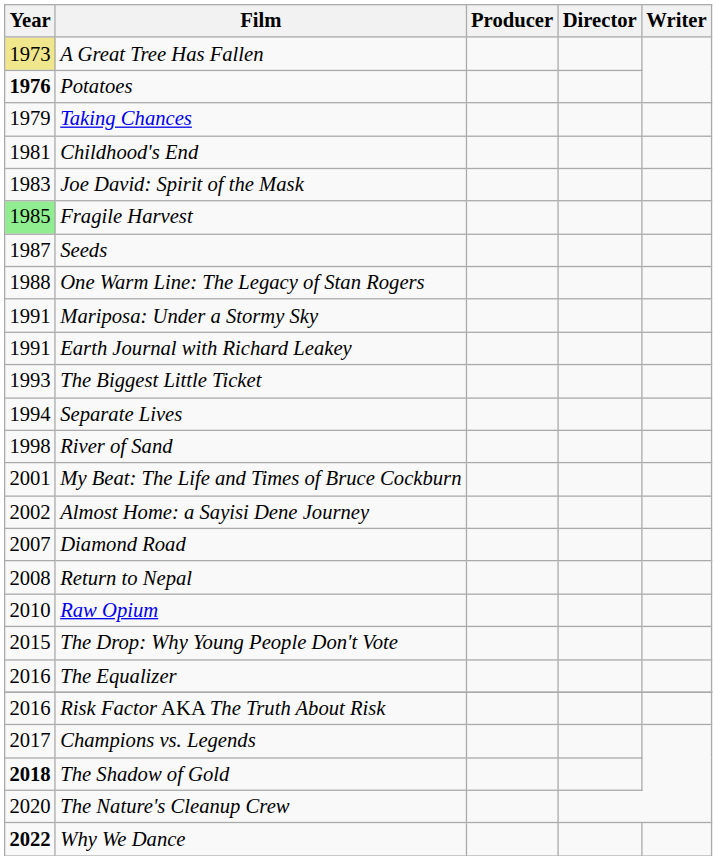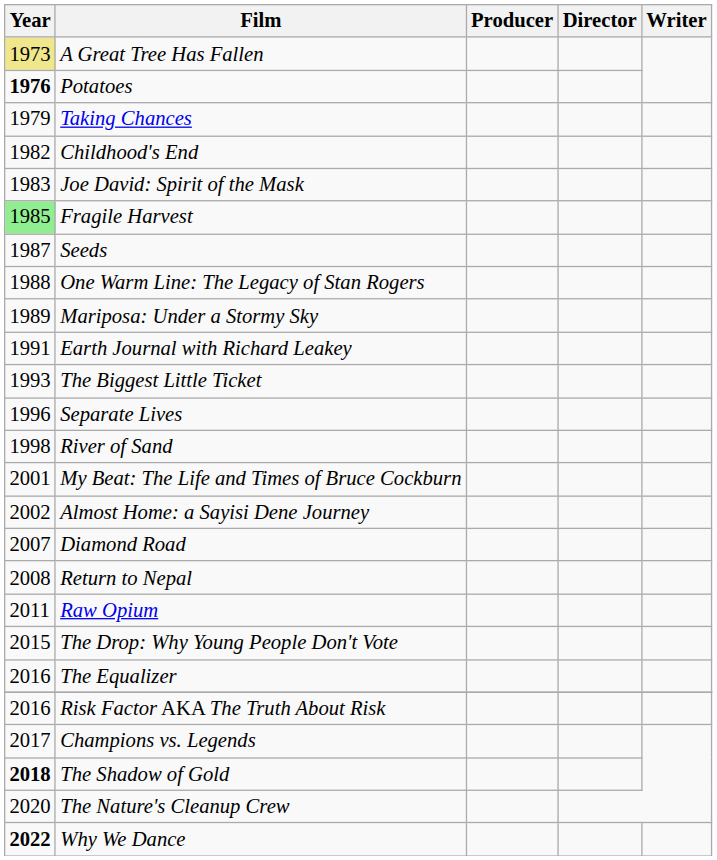 <table class="wikitable sortable">
 <tr>
 <th>Year</th>
 <th>Film</th>
 <th>Producer</th>
 <th>Director</th>
 <th>Writer</th>
 </tr>
 <tr>
 <td style="background: khaki;">1973</td>
 <td><em>A Great Tree Has Fallen</em></td>
 <td></td>
 <td></td>
 </tr>
 <tr>
 <td><strong>1976</strong></td>
 <td><em>Potatoes</em></td>
 <td></td>
 <td></td>
 </tr>
 <tr>
 <td>1979</td>
 <td><em><a href='#'>Taking Chances</a></em></td>
 <td></td>
 <td></td>
 <td></td>
 </tr>
 <tr>
-<td>1981</td>
+<td>1982</td>
 <td><em>Childhood's End</em></td>
 <td></td>
 <td></td>
 <td></td>
 </tr>
 <tr>
 <td>1983</td>
 <td><em>Joe David: Spirit of the Mask</em></td>
 <td></td>
 <td></td>
 <td></td>
 </tr>
 <tr>
 <td style="background: lightgreen;">1985</td>
 <td><em>Fragile Harvest</em></td>
 <td></td>
 <td></td>
 <td></td>
 </tr>
 <tr>
 <td>1987</td>
 <td><em>Seeds</em></td>
 <td></td>
 <td></td>
 <td></td>
 </tr>
 <tr>
 <td>1988</td>
 <td><em>One Warm Line: The Legacy of Stan Rogers</em></td>
 <td></td>
 <td></td>
 <td></td>
 </tr>
 <tr>
-<td>1991</td>
+<td>1989</td>
 <td><em>Mariposa: Under a Stormy Sky</em></td>
 <td></td>
 <td></td>
 <td></td>
 </tr>
 <tr>
 <td>1991</td>
 <td><em>Earth Journal with Richard Leakey</em></td>
 <td></td>
 <td></td>
 <td></td>
 </tr>
 <tr>
 <td>1993</td>
 <td><em>The Biggest Little Ticket</em></td>
 <td></td>
 <td></td>
 <td></td>
 </tr>
 <tr>
-<td>1994</td>
+<td>1996</td>
 <td><em>Separate Lives</em></td>
 <td></td>
 <td></td>
 <td></td>
 </tr>
 <tr>
 <td>1998</td>
 <td><em>River of Sand</em></td>
 <td></td>
 <td></td>
 <td></td>
 </tr>
 <tr>
 <td>2001</td>
 <td><em>My Beat: The Life and Times of Bruce Cockburn</em></td>
 <td></td>
 <td></td>
 <td></td>
 </tr>
 <tr>
 <td>2002</td>
 <td><em>Almost Home: a Sayisi Dene Journey</em></td>
 <td></td>
 <td></td>
 <td></td>
 </tr>
 <tr>
 <td>2007</td>
 <td><em>Diamond Road</em></td>
 <td></td>
 <td></td>
 <td></td>
 </tr>
 <tr>
 <td>2008</td>
 <td><em>Return to Nepal</em></td>
 <td></td>
 <td></td>
 <td></td>
 </tr>
 <tr>
-<td>2010</td>
+<td>2011</td>
 <td><em><a href='#'>Raw Opium</a></em></td>
 <td></td>
 <td></td>
 <td></td>
 </tr>
 <tr>
 <td>2015</td>
 <td><em>The Drop: Why Young People Don't Vote</em></td>
 <td></td>
 <td></td>
 <td></td>
 </tr>
 <tr>
 <td>2016</td>
 <td><em>The Equalizer</em></td>
 <td></td>
 <td></td>
 <td></td>
 </tr>
 <tr>
 </tr>
 <tr>
 <td>2016</td>
 <td><em>Risk Factor</em> AKA <em>The Truth About Risk</em></td>
 <td></td>
 <td></td>
 <td></td>
 </tr>
 <tr>
 <td>2017</td>
 <td><em>Champions vs. Legends</em></td>
 <td></td>
 <td></td>
 </tr>
 <tr>
 <td><strong>2018</strong></td>
 <td><em>The Shadow of Gold</em></td>
 <td></td>
 <td></td>
 </tr>
 <tr>
 <td>2020</td>
 <td><em>The Nature's Cleanup Crew</em></td>
 <td></td>
 </tr>
 <tr>
 <td><strong>2022</strong></td>
 <td><em>Why We Dance</em></td>
 <td></td>
 <td></td>
 <td></td>
 </tr>
 </table>
